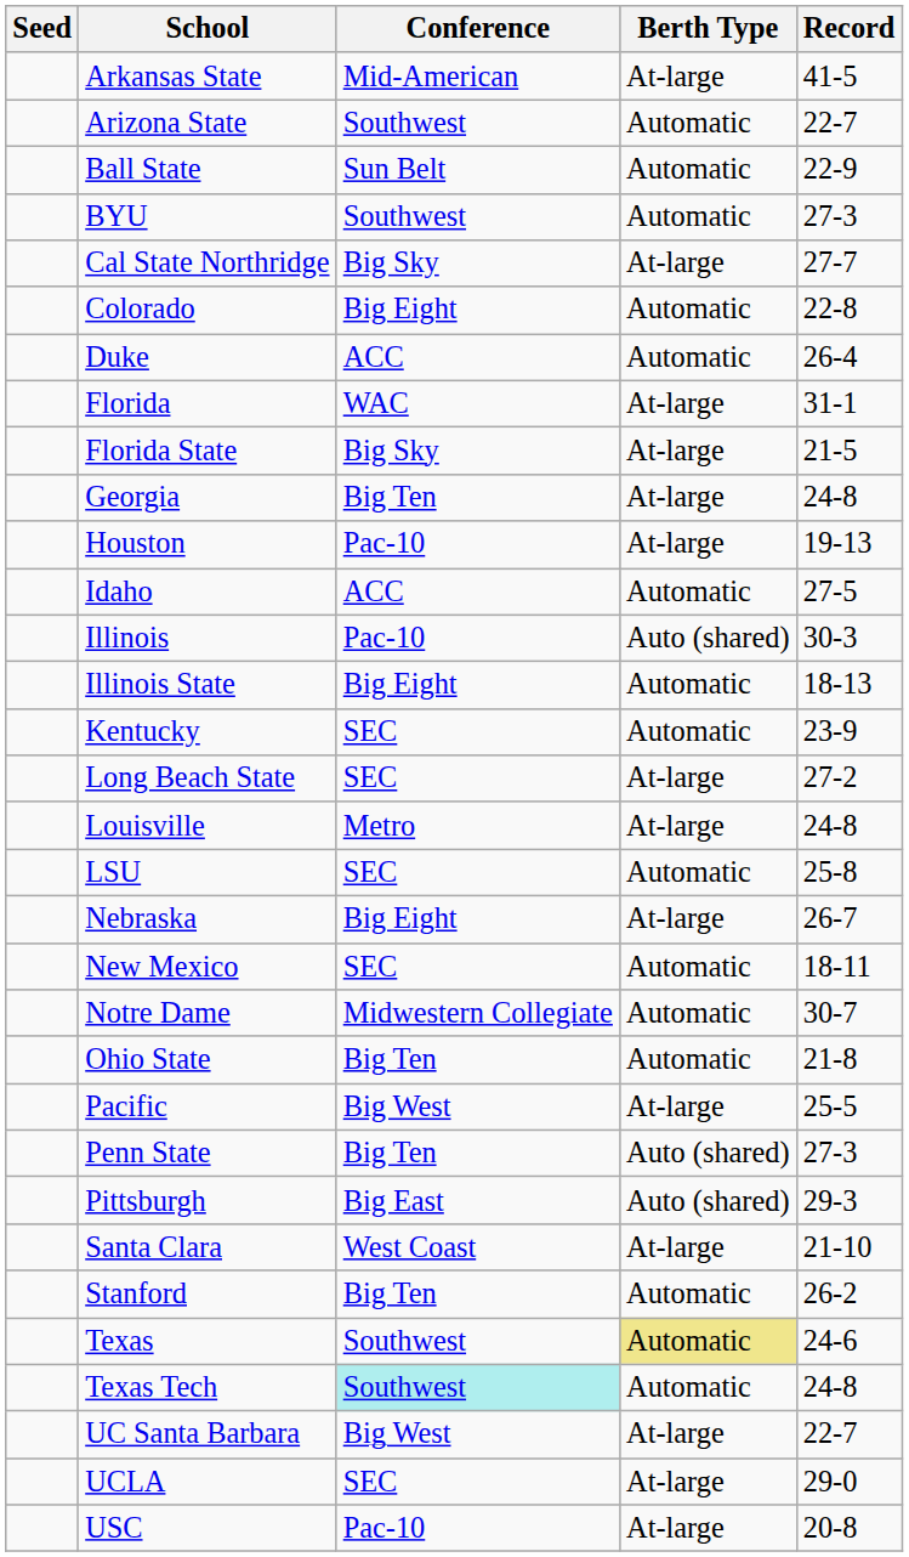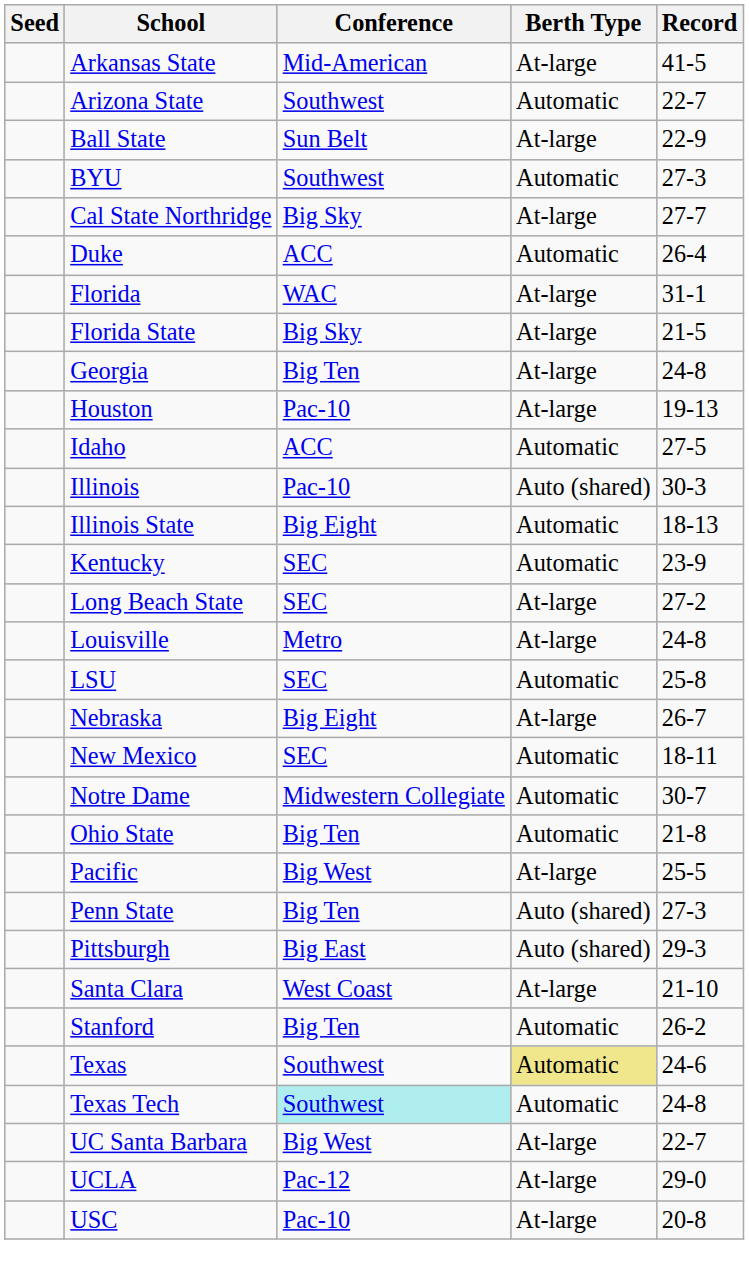 <table class="wikitable sortable">
 <tr>
 <th>Seed</th>
 <th>School</th>
 <th>Conference</th>
 <th>Berth Type</th>
 <th>Record</th>
 </tr>
 <tr>
 <td></td>
 <td><a href='#'>Arkansas State</a></td>
 <td><a href='#'>Mid-American</a></td>
 <td>At-large</td>
 <td>41-5</td>
 </tr>
 <tr>
 <td></td>
 <td><a href='#'>Arizona State</a></td>
 <td><a href='#'>Southwest</a></td>
 <td>Automatic</td>
 <td>22-7</td>
 </tr>
 <tr>
 <td></td>
 <td><a href='#'>Ball State</a></td>
 <td><a href='#'>Sun Belt</a></td>
-<td>Automatic</td>
+<td>At-large</td>
 <td>22-9</td>
 </tr>
 <tr>
 <td></td>
 <td><a href='#'>BYU</a></td>
 <td><a href='#'>Southwest</a></td>
 <td>Automatic</td>
 <td>27-3</td>
 </tr>
 <tr>
 <td></td>
 <td><a href='#'>Cal State Northridge</a></td>
 <td><a href='#'>Big Sky</a></td>
 <td>At-large</td>
 <td>27-7</td>
-</tr>
-<tr>
-<td></td>
-<td><a href='#'>Colorado</a></td>
-<td><a href='#'>Big Eight</a></td>
-<td>Automatic</td>
-<td>22-8</td>
 </tr>
 <tr>
 <td></td>
 <td><a href='#'>Duke</a></td>
 <td><a href='#'>ACC</a></td>
 <td>Automatic</td>
 <td>26-4</td>
 </tr>
 <tr>
 <td></td>
 <td><a href='#'>Florida</a></td>
 <td><a href='#'>WAC</a></td>
 <td>At-large</td>
 <td>31-1</td>
 </tr>
 <tr>
 <td></td>
 <td><a href='#'>Florida State</a></td>
 <td><a href='#'>Big Sky</a></td>
 <td>At-large</td>
 <td>21-5</td>
 </tr>
 <tr>
 <td></td>
 <td><a href='#'>Georgia</a></td>
 <td><a href='#'>Big Ten</a></td>
 <td>At-large</td>
 <td>24-8</td>
 </tr>
 <tr>
 <td></td>
 <td><a href='#'>Houston</a></td>
 <td><a href='#'>Pac-10</a></td>
 <td>At-large</td>
 <td>19-13</td>
 </tr>
 <tr>
 <td></td>
 <td><a href='#'>Idaho</a></td>
 <td><a href='#'>ACC</a></td>
 <td>Automatic</td>
 <td>27-5</td>
 </tr>
 <tr>
 <td></td>
 <td><a href='#'>Illinois</a></td>
 <td><a href='#'>Pac-10</a></td>
 <td>Auto (shared)</td>
 <td>30-3</td>
 </tr>
 <tr>
 <td></td>
 <td><a href='#'>Illinois State</a></td>
 <td><a href='#'>Big Eight</a></td>
 <td>Automatic</td>
 <td>18-13</td>
 </tr>
 <tr>
 <td></td>
 <td><a href='#'>Kentucky</a></td>
 <td><a href='#'>SEC</a></td>
 <td>Automatic</td>
 <td>23-9</td>
 </tr>
 <tr>
 <td></td>
 <td><a href='#'>Long Beach State</a></td>
 <td><a href='#'>SEC</a></td>
 <td>At-large</td>
 <td>27-2</td>
 </tr>
 <tr>
 <td></td>
 <td><a href='#'>Louisville</a></td>
 <td><a href='#'>Metro</a></td>
 <td>At-large</td>
 <td>24-8</td>
 </tr>
 <tr>
 <td></td>
 <td><a href='#'>LSU</a></td>
 <td><a href='#'>SEC</a></td>
 <td>Automatic</td>
 <td>25-8</td>
 </tr>
 <tr>
 <td></td>
 <td><a href='#'>Nebraska</a></td>
 <td><a href='#'>Big Eight</a></td>
 <td>At-large</td>
 <td>26-7</td>
 </tr>
 <tr>
 <td></td>
 <td><a href='#'>New Mexico</a></td>
 <td><a href='#'>SEC</a></td>
 <td>Automatic</td>
 <td>18-11</td>
 </tr>
 <tr>
 <td></td>
 <td><a href='#'>Notre Dame</a></td>
 <td><a href='#'>Midwestern Collegiate</a></td>
 <td>Automatic</td>
 <td>30-7</td>
 </tr>
 <tr>
 <td></td>
 <td><a href='#'>Ohio State</a></td>
 <td><a href='#'>Big Ten</a></td>
 <td>Automatic</td>
 <td>21-8</td>
 </tr>
 <tr>
 <td></td>
 <td><a href='#'>Pacific</a></td>
 <td><a href='#'>Big West</a></td>
 <td>At-large</td>
 <td>25-5</td>
 </tr>
 <tr>
 <td></td>
 <td><a href='#'>Penn State</a></td>
 <td><a href='#'>Big Ten</a></td>
 <td>Auto (shared)</td>
 <td>27-3</td>
 </tr>
 <tr>
 <td></td>
 <td><a href='#'>Pittsburgh</a></td>
 <td><a href='#'>Big East</a></td>
 <td>Auto (shared)</td>
 <td>29-3</td>
 </tr>
 <tr>
 <td></td>
 <td><a href='#'>Santa Clara</a></td>
 <td><a href='#'>West Coast</a></td>
 <td>At-large</td>
 <td>21-10</td>
 </tr>
 <tr>
 <td></td>
 <td><a href='#'>Stanford</a></td>
 <td><a href='#'>Big Ten</a></td>
 <td>Automatic</td>
 <td>26-2</td>
 </tr>
 <tr>
 <td></td>
 <td><a href='#'>Texas</a></td>
 <td><a href='#'>Southwest</a></td>
 <td style="background: khaki;">Automatic</td>
 <td>24-6</td>
 </tr>
 <tr>
 <td></td>
 <td><a href='#'>Texas Tech</a></td>
 <td style="background: paleturquoise;"><a href='#'>Southwest</a></td>
 <td>Automatic</td>
 <td>24-8</td>
 </tr>
 <tr>
 <td></td>
 <td><a href='#'>UC Santa Barbara</a></td>
 <td><a href='#'>Big West</a></td>
 <td>At-large</td>
 <td>22-7</td>
 </tr>
 <tr>
 <td></td>
 <td><a href='#'>UCLA</a></td>
-<td><a href='#'>SEC</a></td>
+<td><a href='#'>Pac-12</a></td>
 <td>At-large</td>
 <td>29-0</td>
 </tr>
 <tr>
 <td></td>
 <td><a href='#'>USC</a></td>
 <td><a href='#'>Pac-10</a></td>
 <td>At-large</td>
 <td>20-8</td>
 </tr>
 </table>
